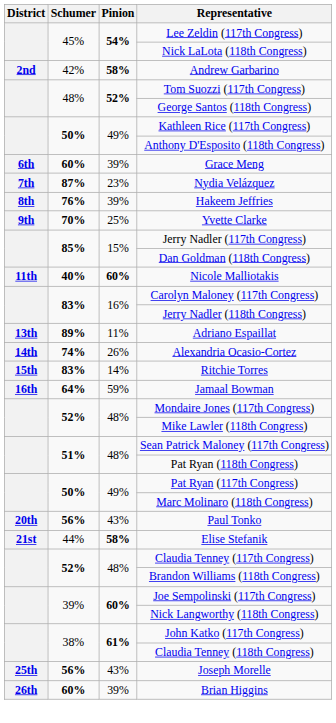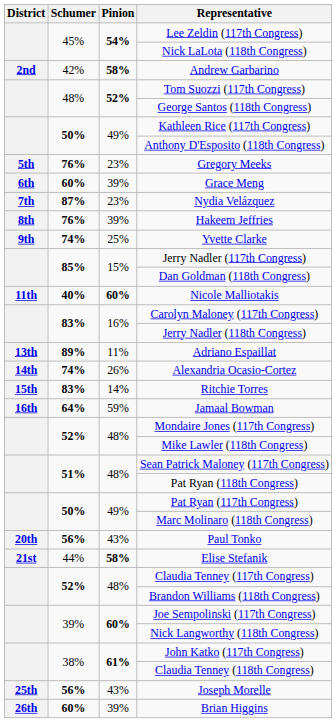 <table class="wikitable sortable">
 <tr>
 <th>District</th>
 <th>Schumer</th>
 <th>Pinion</th>
 <th>Representative</th>
 </tr>
 <tr align=center>
 <th rowspan=2 ></th>
 <td rowspan=2>45%</td>
 <td rowspan=2><strong>54%</strong></td>
 <td><a href='#'>Lee Zeldin</a> (<a href='#'>117th Congress</a>)</td>
 </tr>
 <tr align=center>
 <td><a href='#'>Nick LaLota</a> (<a href='#'>118th Congress</a>)</td>
 </tr>
 <tr align=center>
 <th><a href='#'>2nd</a></th>
 <td>42%</td>
 <td><strong>58%</strong></td>
 <td><a href='#'>Andrew Garbarino</a></td>
 </tr>
 <tr align=center>
 <th rowspan=2 ></th>
 <td rowspan=2>48%</td>
 <td rowspan=2><strong>52%</strong></td>
 <td><a href='#'>Tom Suozzi</a> (<a href='#'>117th Congress</a>)</td>
 </tr>
 <tr align=center>
 <td><a href='#'>George Santos</a> (<a href='#'>118th Congress</a>)</td>
 </tr>
 <tr align=center>
 <th rowspan=2 ></th>
 <td rowspan=2><strong>50%</strong></td>
 <td rowspan=2>49%</td>
 <td><a href='#'>Kathleen Rice</a> (<a href='#'>117th Congress</a>)</td>
 </tr>
 <tr align=center>
 <td><a href='#'>Anthony D'Esposito</a> (<a href='#'>118th Congress</a>)</td>
 </tr>
 <tr align=center>
+<th><a href='#'>5th</a></th>
+<td><strong>76%</strong></td>
+<td>23%</td>
+<td><a href='#'>Gregory Meeks</a></td>
+</tr>
+<tr align=center>
 <th><a href='#'>6th</a></th>
 <td><strong>60%</strong></td>
 <td>39%</td>
 <td><a href='#'>Grace Meng</a></td>
 </tr>
 <tr align=center>
 <th><a href='#'>7th</a></th>
 <td><strong>87%</strong></td>
 <td>23%</td>
 <td><a href='#'>Nydia Velázquez</a></td>
 </tr>
 <tr align=center>
 <th><a href='#'>8th</a></th>
 <td><strong>76%</strong></td>
 <td>39%</td>
 <td><a href='#'>Hakeem Jeffries</a></td>
 </tr>
 <tr align=center>
 <th><a href='#'>9th</a></th>
-<td><strong>70%</strong></td>
+<td><strong>74%</strong></td>
 <td>25%</td>
 <td><a href='#'>Yvette Clarke</a></td>
 </tr>
 <tr align=center>
 <th rowspan=2 ></th>
 <td rowspan=2><strong>85%</strong></td>
 <td rowspan=2>15%</td>
 <td>Jerry Nadler (<a href='#'>117th Congress</a>)</td>
 </tr>
 <tr align=center>
 <td><a href='#'>Dan Goldman</a> (<a href='#'>118th Congress</a>)</td>
 </tr>
 <tr align=center>
 <th><a href='#'>11th</a></th>
 <td><strong>40%</strong></td>
 <td><strong>60%</strong></td>
 <td><a href='#'>Nicole Malliotakis</a></td>
 </tr>
 <tr align=center>
 <th rowspan=2 ></th>
 <td rowspan=2><strong>83%</strong></td>
 <td rowspan=2>16%</td>
 <td><a href='#'>Carolyn Maloney</a> (<a href='#'>117th Congress</a>)</td>
 </tr>
 <tr align=center>
 <td><a href='#'>Jerry Nadler</a> (<a href='#'>118th Congress</a>)</td>
 </tr>
 <tr align=center>
 <th><a href='#'>13th</a></th>
 <td><strong>89%</strong></td>
 <td>11%</td>
 <td><a href='#'>Adriano Espaillat</a></td>
 </tr>
 <tr align=center>
 <th><a href='#'>14th</a></th>
 <td><strong>74%</strong></td>
 <td>26%</td>
 <td><a href='#'>Alexandria Ocasio-Cortez</a></td>
 </tr>
 <tr align=center>
 <th><a href='#'>15th</a></th>
 <td><strong>83%</strong></td>
 <td>14%</td>
 <td><a href='#'>Ritchie Torres</a></td>
 </tr>
 <tr align=center>
 <th><a href='#'>16th</a></th>
 <td><strong>64%</strong></td>
 <td>59%</td>
 <td><a href='#'>Jamaal Bowman</a></td>
 </tr>
 <tr align=center>
 <th rowspan=2 ></th>
 <td rowspan=2><strong>52%</strong></td>
 <td rowspan=2>48%</td>
 <td><a href='#'>Mondaire Jones</a> (<a href='#'>117th Congress</a>)</td>
 </tr>
 <tr align=center>
 <td><a href='#'>Mike Lawler</a> (<a href='#'>118th Congress</a>)</td>
 </tr>
 <tr align=center>
 <th rowspan=2 ></th>
 <td rowspan=2><strong>51%</strong></td>
 <td rowspan=2>48%</td>
 <td><a href='#'>Sean Patrick Maloney</a> (<a href='#'>117th Congress</a>)</td>
 </tr>
 <tr align=center>
 <td>Pat Ryan (<a href='#'>118th Congress</a>)</td>
 </tr>
 <tr align=center>
 <th rowspan=2 ></th>
 <td rowspan=2><strong>50%</strong></td>
 <td rowspan=2>49%</td>
 <td><a href='#'>Pat Ryan</a> (<a href='#'>117th Congress</a>)</td>
 </tr>
 <tr align=center>
 <td><a href='#'>Marc Molinaro</a> (<a href='#'>118th Congress</a>)</td>
 </tr>
 <tr align=center>
 <th><a href='#'>20th</a></th>
 <td><strong>56%</strong></td>
 <td>43%</td>
 <td><a href='#'>Paul Tonko</a></td>
 </tr>
 <tr align=center>
 <th><a href='#'>21st</a></th>
 <td>44%</td>
 <td><strong>58%</strong></td>
 <td><a href='#'>Elise Stefanik</a></td>
 </tr>
 <tr align=center>
 <th rowspan=2 ></th>
 <td rowspan=2><strong>52%</strong></td>
 <td rowspan=2>48%</td>
 <td><a href='#'>Claudia Tenney</a> (<a href='#'>117th Congress</a>)</td>
 </tr>
 <tr align=center>
 <td><a href='#'>Brandon Williams</a> (<a href='#'>118th Congress</a>)</td>
 </tr>
 <tr align=center>
 <th rowspan=2 ></th>
 <td rowspan=2>39%</td>
 <td rowspan=2><strong>60%</strong></td>
 <td><a href='#'>Joe Sempolinski</a> (<a href='#'>117th Congress</a>)</td>
 </tr>
 <tr align=center>
 <td><a href='#'>Nick Langworthy</a> (<a href='#'>118th Congress</a>)</td>
 </tr>
 <tr align=center>
 <th rowspan=2 ></th>
 <td rowspan=2>38%</td>
 <td rowspan=2><strong>61%</strong></td>
 <td><a href='#'>John Katko</a> (<a href='#'>117th Congress</a>)</td>
 </tr>
 <tr align=center>
 <td><a href='#'>Claudia Tenney</a> (<a href='#'>118th Congress</a>)</td>
 </tr>
 <tr align=center>
 <th><a href='#'>25th</a></th>
 <td><strong>56%</strong></td>
 <td>43%</td>
 <td><a href='#'>Joseph Morelle</a></td>
 </tr>
 <tr align=center>
 <th><a href='#'>26th</a></th>
 <td><strong>60%</strong></td>
 <td>39%</td>
 <td><a href='#'>Brian Higgins</a></td>
 </tr>
 </table>
